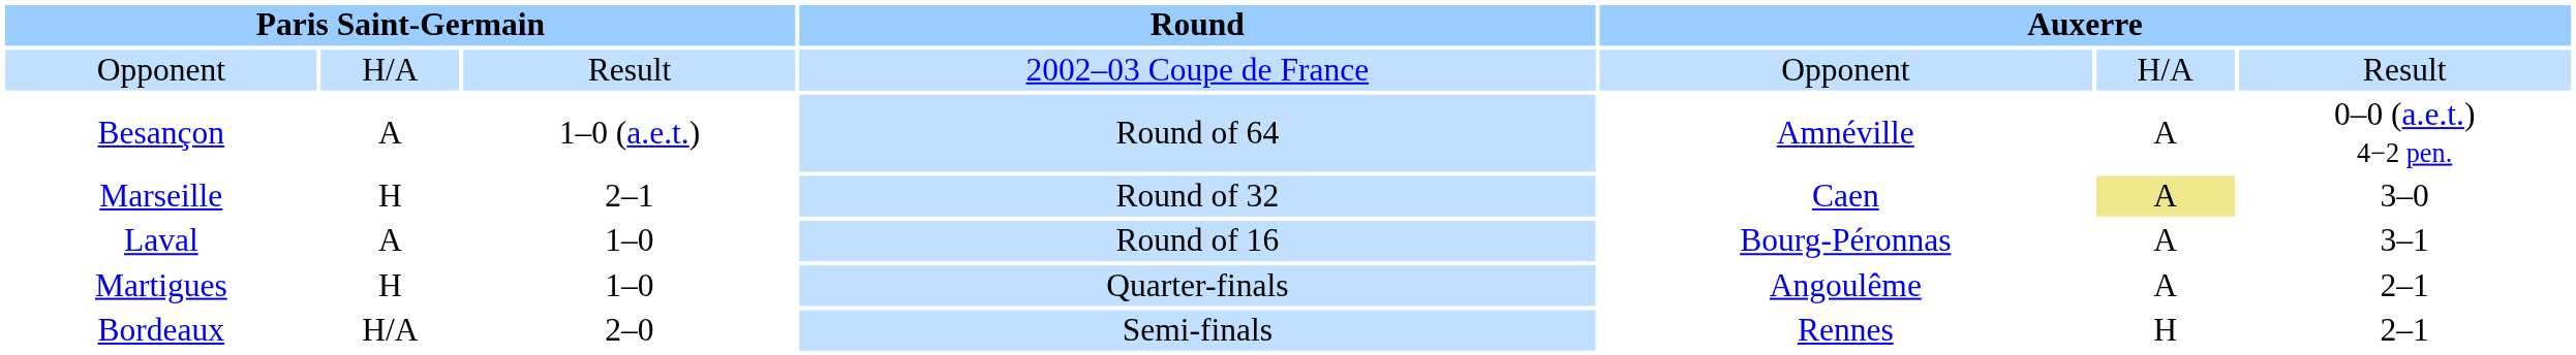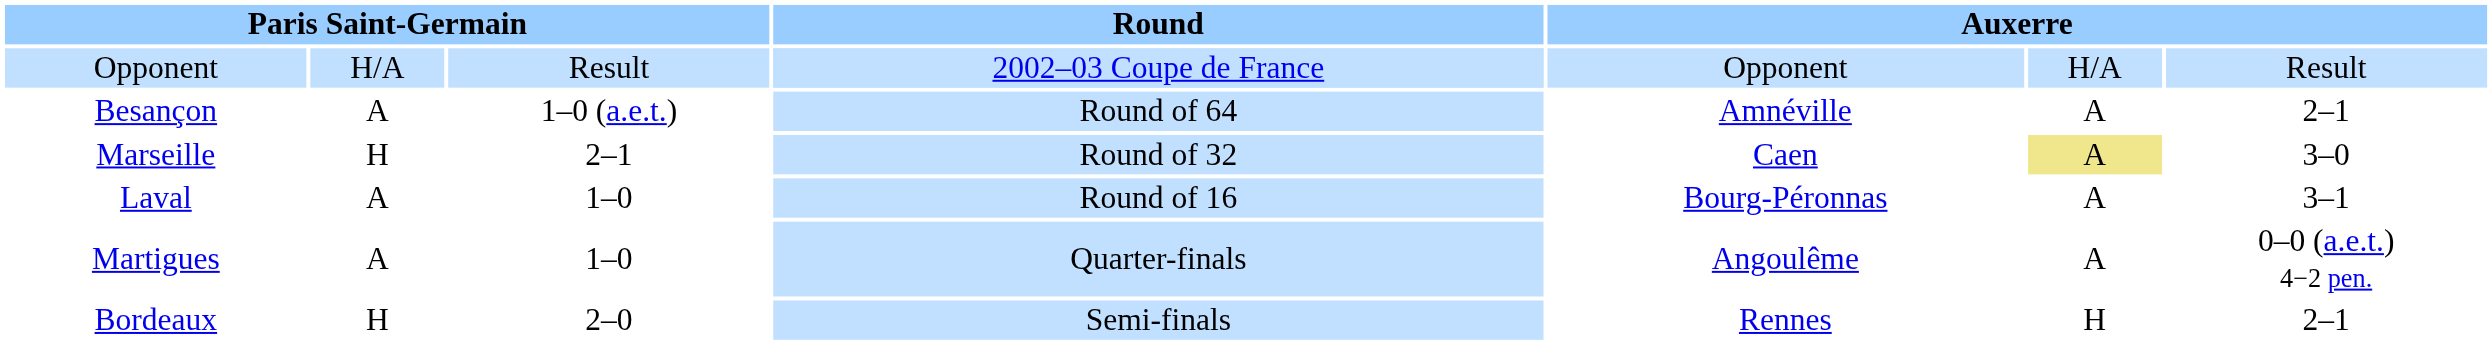 <table width="100%" style="text-align:center">
 <tr valign=top bgcolor=#99ccff>
 <th colspan=3 style="width:1*">Paris Saint-Germain</th>
 <th><strong>Round</strong></th>
 <th colspan=3 style="width:1*">Auxerre</th>
 </tr>
 <tr valign=top bgcolor=#c1e0ff>
 <td>Opponent</td>
 <td>H/A</td>
 <td>Result</td>
 <td bgcolor=#c1e0ff><a href='#'>2002–03 Coupe de France</a></td>
 <td>Opponent</td>
 <td>H/A</td>
 <td>Result</td>
 </tr>
 <tr>
 <td><a href='#'>Besançon</a></td>
 <td>A</td>
 <td>1–0 (<a href='#'>a.e.t.</a>)</td>
 <td bgcolor=#c1e0ff>Round of 64</td>
 <td><a href='#'>Amnéville</a></td>
 <td>A</td>
-<td>0–0 (<a href='#'>a.e.t.</a>) <br> <small>4−2 <a href='#'>pen.</a></small></td>
+<td>2–1</td>
 </tr>
 <tr>
 <td><a href='#'>Marseille</a></td>
 <td>H</td>
 <td>2–1</td>
 <td bgcolor=#c1e0ff>Round of 32</td>
 <td><a href='#'>Caen</a></td>
 <td style="background: khaki;">A</td>
 <td>3–0</td>
 </tr>
 <tr>
 <td><a href='#'>Laval</a></td>
 <td>A</td>
 <td>1–0</td>
 <td bgcolor=#c1e0ff>Round of 16</td>
 <td><a href='#'>Bourg-Péronnas</a></td>
 <td>A</td>
 <td>3–1</td>
 </tr>
 <tr>
 <td><a href='#'>Martigues</a></td>
-<td>H</td>
+<td>A</td>
 <td>1–0</td>
 <td bgcolor=#c1e0ff>Quarter-finals</td>
 <td><a href='#'>Angoulême</a></td>
 <td>A</td>
-<td>2–1</td>
+<td>0–0 (<a href='#'>a.e.t.</a>) <br> <small>4−2 <a href='#'>pen.</a></small></td>
 </tr>
 <tr>
 <td><a href='#'>Bordeaux</a></td>
-<td>H/A</td>
+<td>H</td>
 <td>2–0</td>
 <td bgcolor=#c1e0ff>Semi-finals</td>
 <td><a href='#'>Rennes</a></td>
 <td>H</td>
 <td>2–1</td>
 </tr>
 </table>
